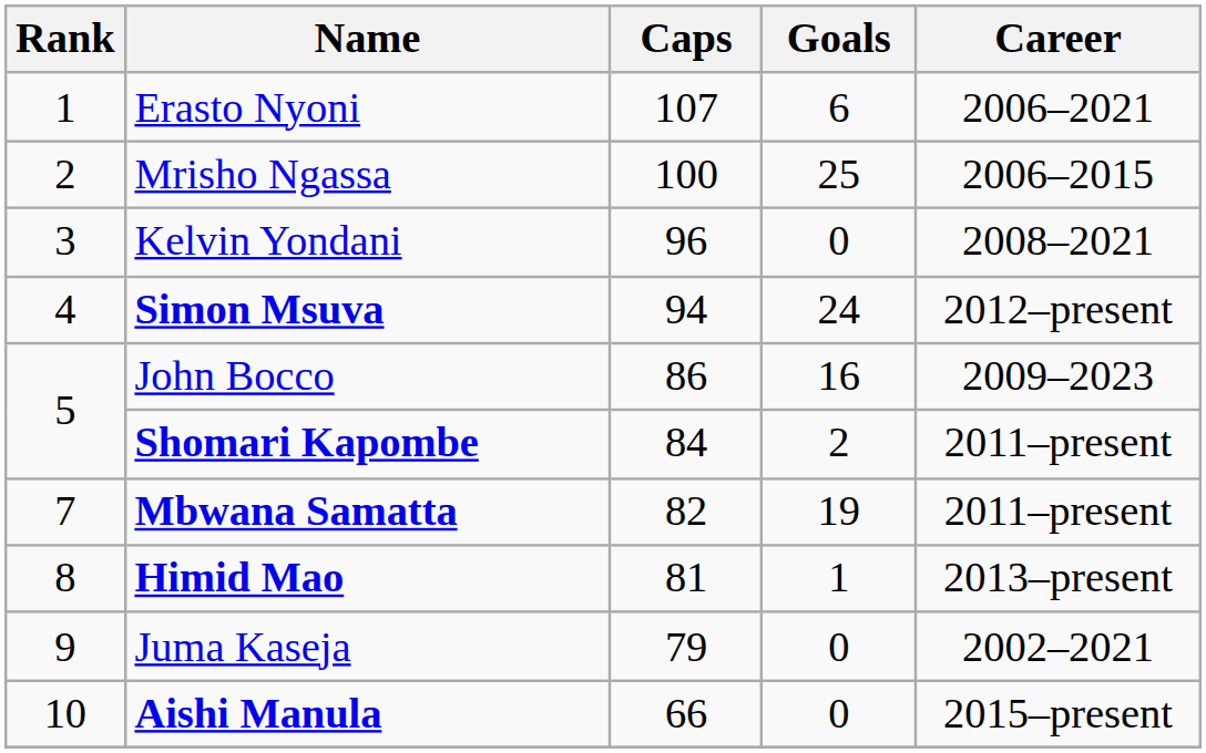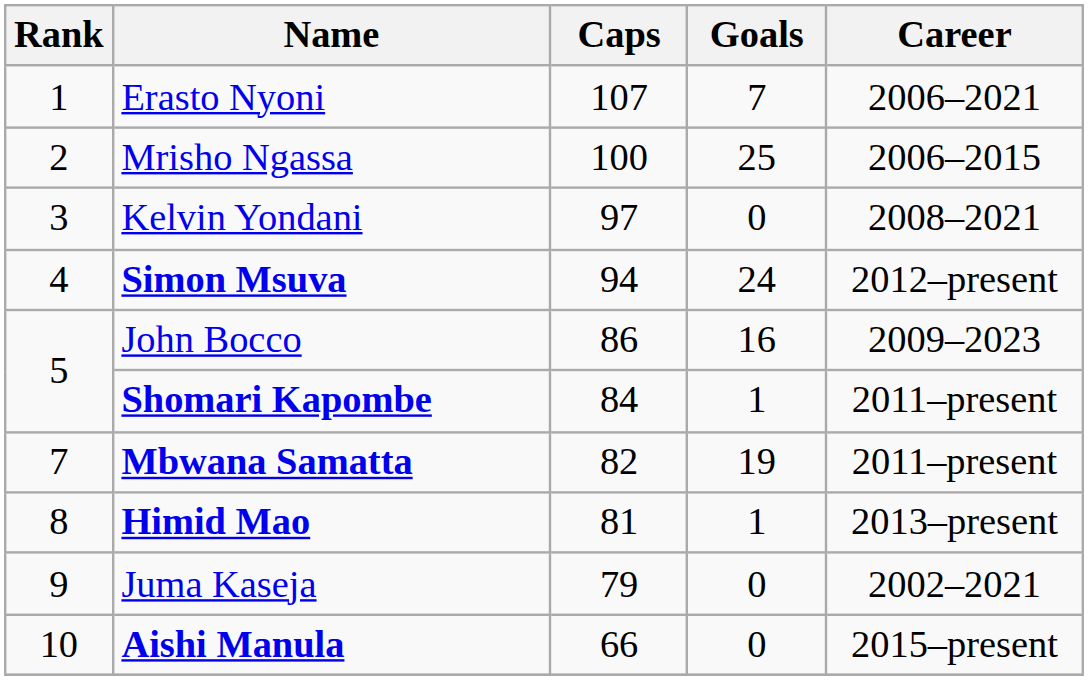 <table class="wikitable sortable" style="text-align: center;">
 <tr>
 <th width=30px>Rank</th>
 <th class="unsortable" style="width:175px;">Name</th>
 <th width=50px>Caps</th>
 <th width=50px>Goals</th>
 <th class="unsortable" style="width:100px;">Career</th>
 </tr>
 <tr>
 <td>1</td>
 <td align=left><a href='#'>Erasto Nyoni</a></td>
 <td>107</td>
-<td>6</td>
+<td>7</td>
 <td>2006–2021</td>
 </tr>
 <tr>
 <td>2</td>
 <td align=left><a href='#'>Mrisho Ngassa</a></td>
 <td>100</td>
 <td>25</td>
 <td>2006–2015</td>
 </tr>
 <tr>
 <td>3</td>
 <td align=left><a href='#'>Kelvin Yondani</a></td>
-<td>96</td>
+<td>97</td>
 <td>0</td>
 <td>2008–2021</td>
 </tr>
 <tr>
 <td>4</td>
 <td align=left><strong><a href='#'>Simon Msuva</a></strong></td>
 <td>94</td>
 <td>24</td>
 <td>2012–present</td>
 </tr>
 <tr>
 <td rowspan=2>5</td>
 <td align=left><a href='#'>John Bocco</a></td>
 <td>86</td>
 <td>16</td>
 <td>2009–2023</td>
 </tr>
 <tr>
 <td align=left><strong><a href='#'>Shomari Kapombe</a></strong></td>
 <td>84</td>
-<td>2</td>
+<td>1</td>
 <td>2011–present</td>
 </tr>
 <tr>
 <td>7</td>
 <td align=left><strong><a href='#'>Mbwana Samatta</a></strong></td>
 <td>82</td>
 <td>19</td>
 <td>2011–present</td>
 </tr>
 <tr>
 <td>8</td>
 <td align=left><strong><a href='#'>Himid Mao</a></strong></td>
 <td>81</td>
 <td>1</td>
 <td>2013–present</td>
 </tr>
 <tr>
 <td>9</td>
 <td align=left><a href='#'>Juma Kaseja</a></td>
 <td>79</td>
 <td>0</td>
 <td>2002–2021</td>
 </tr>
 <tr>
 <td>10</td>
 <td align=left><strong><a href='#'>Aishi Manula</a></strong></td>
 <td>66</td>
 <td>0</td>
 <td>2015–present</td>
 </tr>
 <tr>
 </tr>
 </table>
